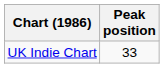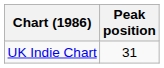 <table class="wikitable sortable">
 <tr>
 <th>Chart (1986)</th>
 <th>Peak<br>position</th>
 </tr>
 <tr>
 <td><a href='#'>UK Indie Chart</a></td>
-<td style="text-align:center;">33</td>
+<td style="text-align:center;">31</td>
 </tr>
 </table>
